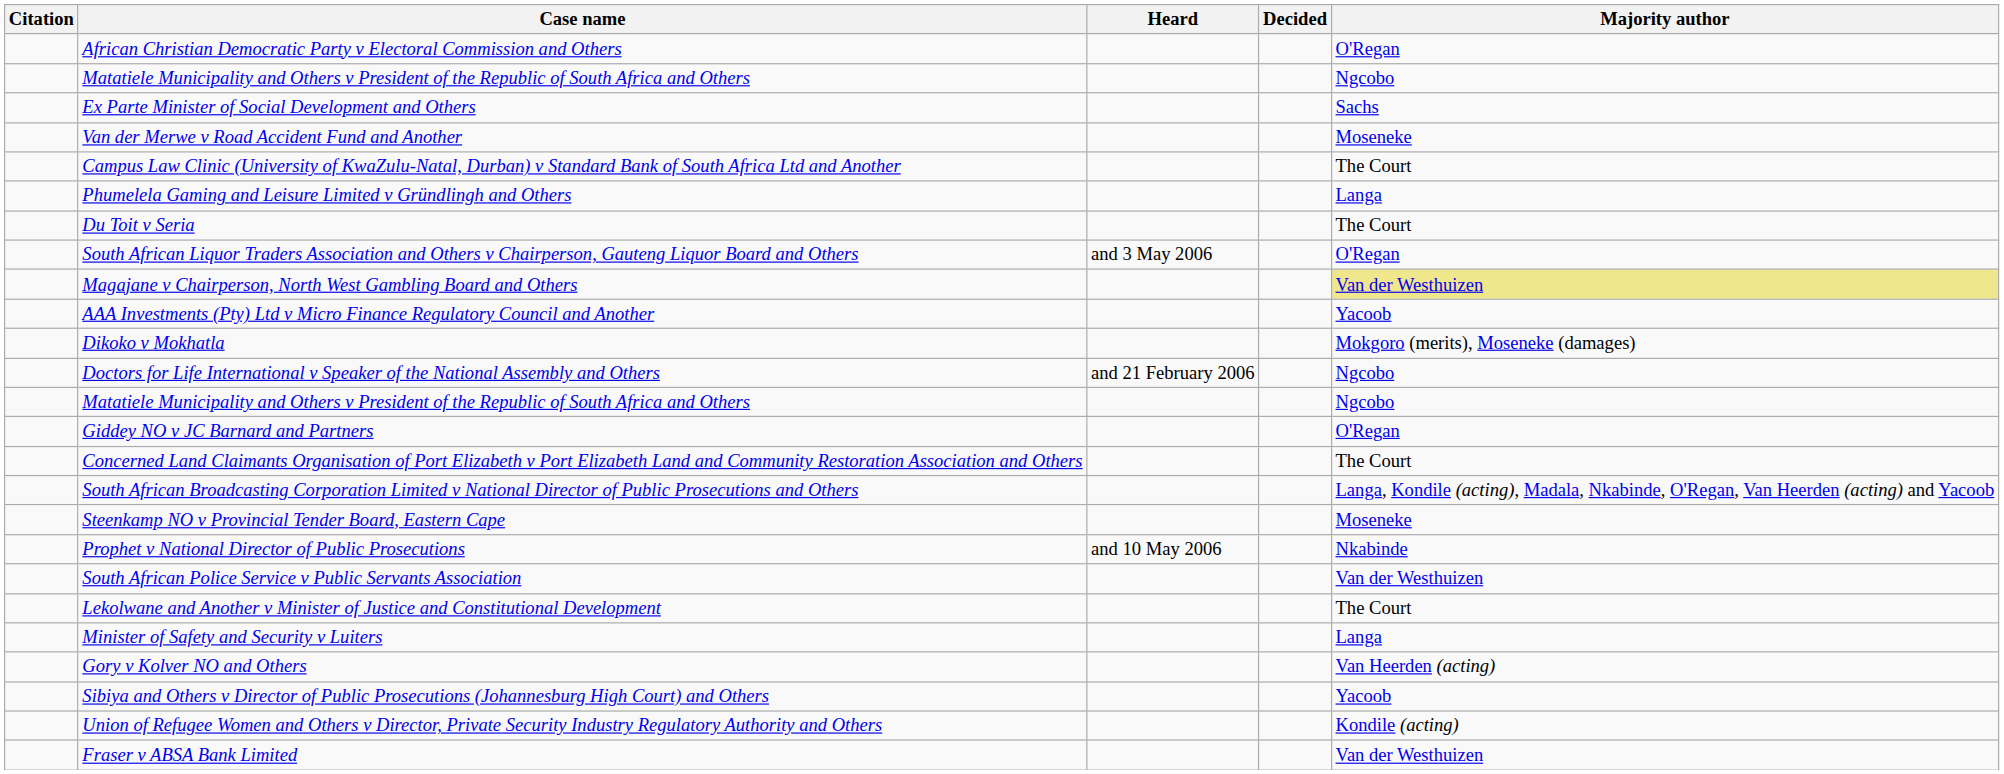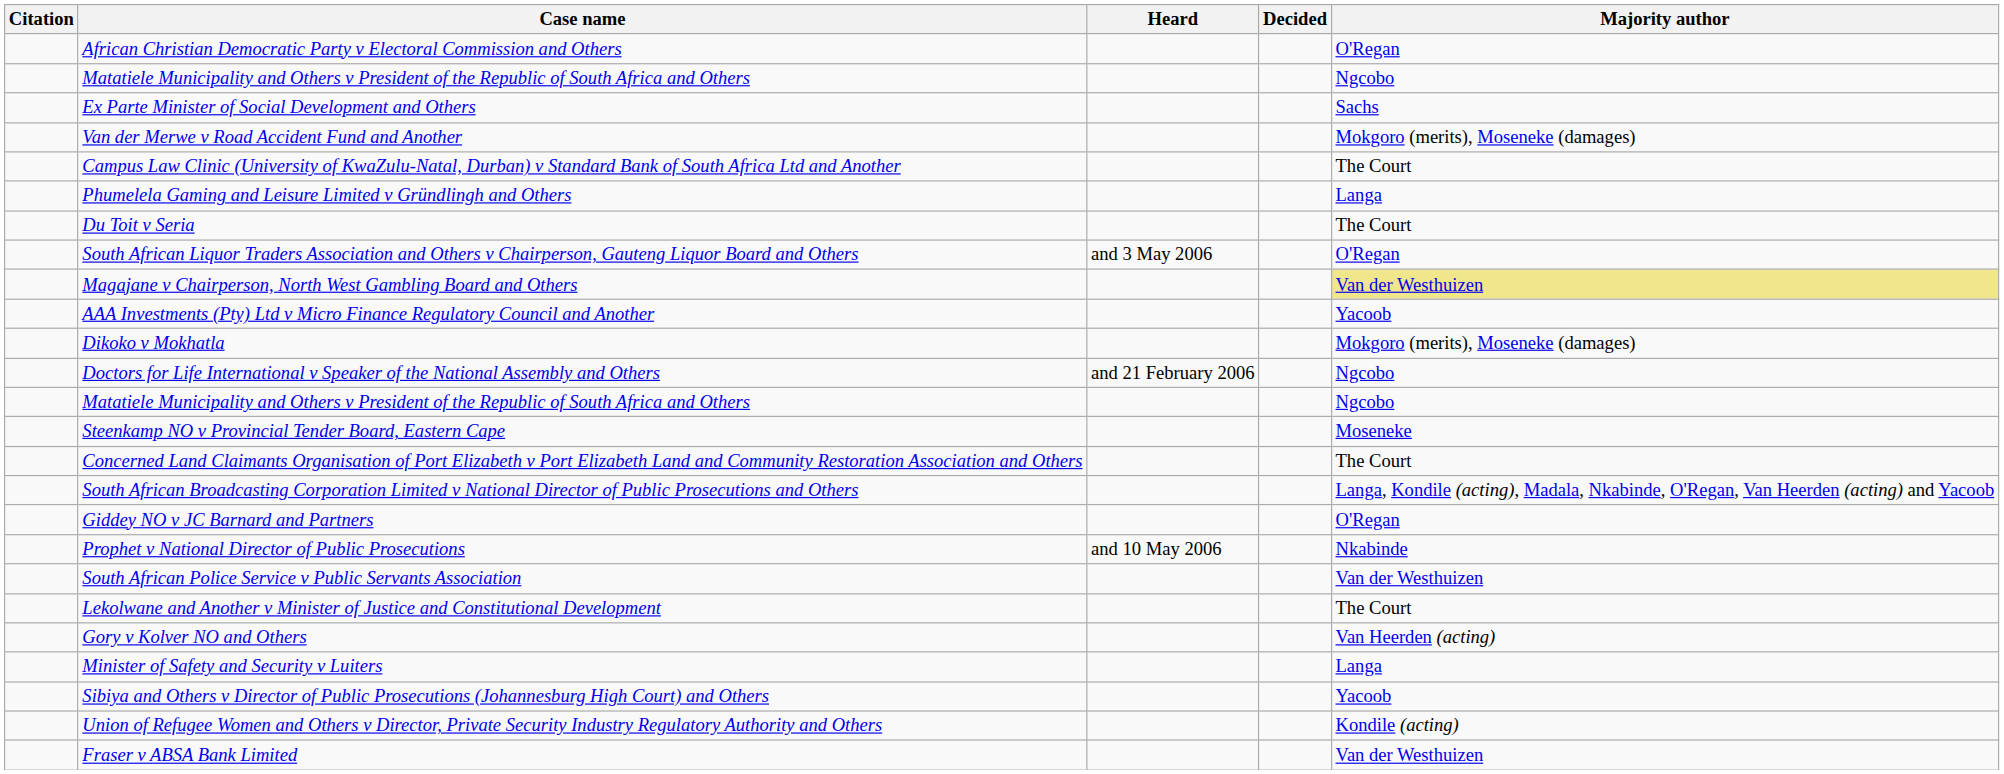 <table class="wikitable sortable static-row-numbers">
 <tr>
 <th>Citation</th>
 <th>Case name</th>
 <th>Heard</th>
 <th>Decided</th>
 <th>Majority author</th>
 </tr>
 <tr>
 <td nowrap></td>
 <td><em><a href='#'>African Christian Democratic Party v Electoral Commission and Others</a></em></td>
 <td></td>
 <td></td>
 <td><a href='#'>O'Regan</a></td>
 </tr>
 <tr>
 <td nowrap></td>
 <td><em><a href='#'>Matatiele Municipality and Others v President of the Republic of South Africa and Others</a></em></td>
 <td></td>
 <td></td>
 <td><a href='#'>Ngcobo</a></td>
 </tr>
 <tr>
 <td nowrap></td>
 <td><em><a href='#'>Ex Parte Minister of Social Development and Others</a></em></td>
 <td></td>
 <td></td>
 <td><a href='#'>Sachs</a></td>
 </tr>
 <tr>
 <td nowrap></td>
 <td><em><a href='#'>Van der Merwe v Road Accident Fund and Another</a></em></td>
 <td></td>
 <td></td>
-<td><a href='#'>Moseneke</a></td>
+<td><a href='#'>Mokgoro</a> (merits), <a href='#'>Moseneke</a> (damages)</td>
 </tr>
 <tr>
 <td nowrap></td>
 <td><em><a href='#'>Campus Law Clinic (University of KwaZulu-Natal, Durban) v Standard Bank of South Africa Ltd and Another</a></em></td>
 <td></td>
 <td></td>
 <td>The Court</td>
 </tr>
 <tr>
 <td nowrap></td>
 <td><em><a href='#'>Phumelela Gaming and Leisure Limited v Gründlingh and Others</a></em></td>
 <td></td>
 <td></td>
 <td><a href='#'>Langa</a></td>
 </tr>
 <tr>
 <td nowrap></td>
 <td><em><a href='#'>Du Toit v Seria</a></em></td>
 <td></td>
 <td></td>
 <td>The Court</td>
 </tr>
 <tr>
 <td nowrap></td>
 <td><em><a href='#'>South African Liquor Traders Association and Others v Chairperson, Gauteng Liquor Board and Others</a></em></td>
 <td> and 3 May 2006</td>
 <td></td>
 <td><a href='#'>O'Regan</a></td>
 </tr>
 <tr>
 <td nowrap></td>
 <td><em><a href='#'>Magajane v Chairperson, North West Gambling Board and Others</a></em></td>
 <td></td>
 <td></td>
 <td style="background: khaki;"><a href='#'>Van der Westhuizen</a></td>
 </tr>
 <tr>
 <td nowrap></td>
 <td><em><a href='#'>AAA Investments (Pty) Ltd v Micro Finance Regulatory Council and Another</a></em></td>
 <td></td>
 <td></td>
 <td><a href='#'>Yacoob</a></td>
 </tr>
 <tr>
 <td nowrap></td>
 <td><em><a href='#'>Dikoko v Mokhatla</a></em></td>
 <td></td>
 <td></td>
 <td><a href='#'>Mokgoro</a> (merits), <a href='#'>Moseneke</a> (damages)</td>
 </tr>
 <tr>
 <td nowrap></td>
 <td><em><a href='#'>Doctors for Life International v Speaker of the National Assembly and Others</a></em></td>
 <td> and 21 February 2006</td>
 <td></td>
 <td><a href='#'>Ngcobo</a></td>
 </tr>
 <tr>
 <td nowrap></td>
 <td><em><a href='#'>Matatiele Municipality and Others v President of the Republic of South Africa and Others</a></em></td>
 <td></td>
 <td></td>
 <td><a href='#'>Ngcobo</a></td>
 </tr>
 <tr>
 <td nowrap></td>
-<td><em><a href='#'>Giddey NO v JC Barnard and Partners</a></em></td>
+<td><em><a href='#'>Steenkamp NO v Provincial Tender Board, Eastern Cape</a></em></td>
 <td></td>
 <td></td>
-<td><a href='#'>O'Regan</a></td>
+<td><a href='#'>Moseneke</a></td>
 </tr>
 <tr>
 <td nowrap></td>
 <td><em><a href='#'>Concerned Land Claimants Organisation of Port Elizabeth v Port Elizabeth Land and Community Restoration Association and Others</a></em></td>
 <td></td>
 <td></td>
 <td>The Court</td>
 </tr>
 <tr>
 <td nowrap></td>
 <td><em><a href='#'>South African Broadcasting Corporation Limited v National Director of Public Prosecutions and Others</a></em></td>
 <td></td>
 <td></td>
 <td><a href='#'>Langa</a>, <a href='#'>Kondile</a> <em>(acting)</em>, <a href='#'>Madala</a>, <a href='#'>Nkabinde</a>, <a href='#'>O'Regan</a>, <a href='#'>Van Heerden</a> <em>(acting)</em> and <a href='#'>Yacoob</a></td>
 </tr>
 <tr>
 <td nowrap></td>
-<td><em><a href='#'>Steenkamp NO v Provincial Tender Board, Eastern Cape</a></em></td>
+<td><em><a href='#'>Giddey NO v JC Barnard and Partners</a></em></td>
 <td></td>
 <td></td>
-<td><a href='#'>Moseneke</a></td>
+<td><a href='#'>O'Regan</a></td>
 </tr>
 <tr>
 <td nowrap></td>
 <td><em><a href='#'>Prophet v National Director of Public Prosecutions</a></em></td>
 <td> and 10 May 2006</td>
 <td></td>
 <td><a href='#'>Nkabinde</a></td>
 </tr>
 <tr>
 <td nowrap></td>
 <td><em><a href='#'>South African Police Service v Public Servants Association</a></em></td>
 <td></td>
 <td></td>
 <td><a href='#'>Van der Westhuizen</a></td>
 </tr>
 <tr>
 <td nowrap></td>
 <td><em><a href='#'>Lekolwane and Another v Minister of Justice and Constitutional Development</a></em></td>
 <td></td>
 <td></td>
 <td>The Court</td>
 </tr>
 <tr>
 <td nowrap></td>
+<td><em><a href='#'>Gory v Kolver NO and Others</a></em></td>
+<td></td>
+<td></td>
+<td><a href='#'>Van Heerden</a> <em>(acting)</em></td>
+</tr>
+<tr>
+<td nowrap></td>
 <td><em><a href='#'>Minister of Safety and Security v Luiters</a></em></td>
 <td></td>
 <td></td>
 <td><a href='#'>Langa</a></td>
-</tr>
-<tr>
-<td nowrap></td>
-<td><em><a href='#'>Gory v Kolver NO and Others</a></em></td>
-<td></td>
-<td></td>
-<td><a href='#'>Van Heerden</a> <em>(acting)</em></td>
 </tr>
 <tr>
 <td nowrap></td>
 <td><em><a href='#'>Sibiya and Others v Director of Public Prosecutions (Johannesburg High Court) and Others</a></em></td>
 <td></td>
 <td></td>
 <td><a href='#'>Yacoob</a></td>
 </tr>
 <tr>
 <td nowrap></td>
 <td><em><a href='#'>Union of Refugee Women and Others v Director, Private Security Industry Regulatory Authority and Others</a></em></td>
 <td></td>
 <td></td>
 <td><a href='#'>Kondile</a> <em>(acting)</em></td>
 </tr>
 <tr>
 <td nowrap></td>
 <td><em><a href='#'>Fraser v ABSA Bank Limited</a></em></td>
 <td></td>
 <td></td>
 <td><a href='#'>Van der Westhuizen</a></td>
 </tr>
 </table>
